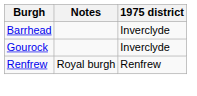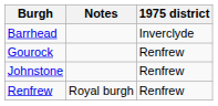 <table class="wikitable">
 <tr>
 <th>Burgh</th>
 <th>Notes</th>
 <th>1975 district</th>
 </tr>
 <tr>
 <td><a href='#'>Barrhead</a></td>
 <td></td>
 <td>Inverclyde</td>
 </tr>
 <tr>
 <td><a href='#'>Gourock</a></td>
 <td></td>
-<td>Inverclyde</td>
+<td>Renfrew</td>
+</tr>
+<tr>
+<td><a href='#'>Johnstone</a></td>
+<td></td>
+<td>Renfrew</td>
 </tr>
 <tr>
 <td><a href='#'>Renfrew</a></td>
 <td>Royal burgh</td>
 <td>Renfrew</td>
 </tr>
 </table>
